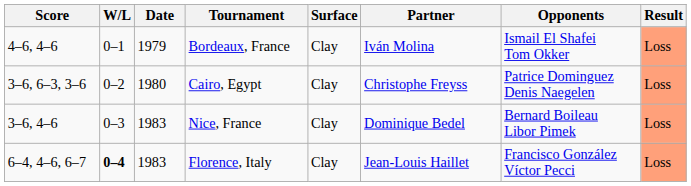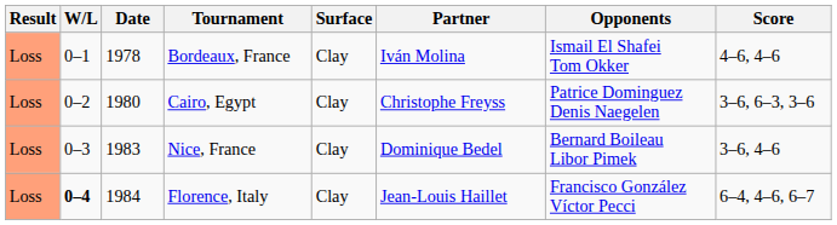 <table class="sortable wikitable">
 <tr>
-<th style="width:100px" class="unsortable">Score</th>
+<th style="width:40px">Result</th>
 <th style="width:30px" class="unsortable">W/L</th>
 <th style="width:50px">Date</th>
 <th style="width:130px">Tournament</th>
 <th style="width:50px">Surface</th>
 <th style="width:150px">Partner</th>
 <th style="width:150px">Opponents</th>
-<th style="width:40px">Result</th>
+<th style="width:100px" class="unsortable">Score</th>
 </tr>
 <tr>
-<td>4–6, 4–6</td>
+<td style="background:#ffa07a;">Loss</td>
 <td>0–1</td>
-<td>1979</td>
+<td>1978</td>
 <td><a href='#'>Bordeaux</a>, France</td>
 <td>Clay</td>
 <td> <a href='#'>Iván Molina</a></td>
 <td> <a href='#'>Ismail El Shafei</a> <br>  <a href='#'>Tom Okker</a></td>
-<td style="background:#ffa07a;">Loss</td>
+<td>4–6, 4–6</td>
 </tr>
 <tr>
-<td>3–6, 6–3, 3–6</td>
+<td style="background:#ffa07a;">Loss</td>
 <td>0–2</td>
 <td>1980</td>
 <td><a href='#'>Cairo</a>, Egypt</td>
 <td>Clay</td>
 <td> <a href='#'>Christophe Freyss</a></td>
 <td> <a href='#'>Patrice Dominguez</a> <br>  <a href='#'>Denis Naegelen</a></td>
-<td style="background:#ffa07a;">Loss</td>
+<td>3–6, 6–3, 3–6</td>
 </tr>
 <tr>
-<td>3–6, 4–6</td>
+<td style="background:#ffa07a;">Loss</td>
 <td>0–3</td>
 <td>1983</td>
 <td><a href='#'>Nice</a>, France</td>
 <td>Clay</td>
 <td> <a href='#'>Dominique Bedel</a></td>
 <td> <a href='#'>Bernard Boileau</a> <br>  <a href='#'>Libor Pimek</a></td>
-<td style="background:#ffa07a;">Loss</td>
+<td>3–6, 4–6</td>
 </tr>
 <tr>
-<td>6–4, 4–6, 6–7</td>
+<td style="background:#ffa07a;">Loss</td>
 <td><strong>0–4</strong></td>
-<td>1983</td>
+<td>1984</td>
 <td><a href='#'>Florence</a>, Italy</td>
 <td>Clay</td>
 <td> <a href='#'>Jean-Louis Haillet</a></td>
 <td> <a href='#'>Francisco González</a> <br>  <a href='#'>Víctor Pecci</a></td>
-<td style="background:#ffa07a;">Loss</td>
+<td>6–4, 4–6, 6–7</td>
 </tr>
 </table>
